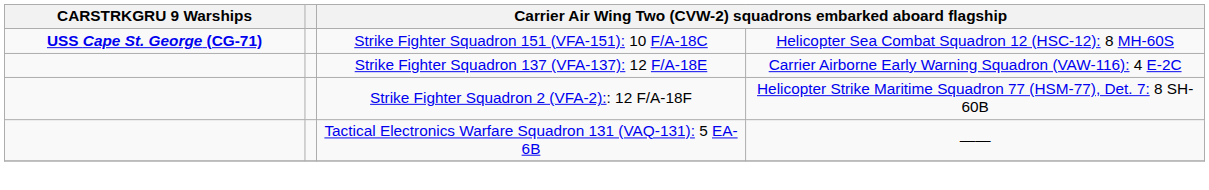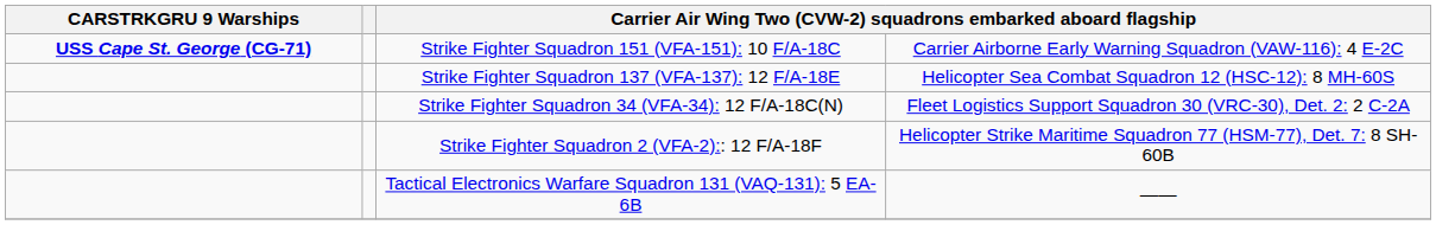 <table class="wikitable" style="text-align:center" width=99%>
 <tr>
 <th colspan="1" width="25%" align="center">CARSTRKGRU 9 Warships</th>
 <th colspan="1" width="1%" align="center"></th>
 <th colspan="2" align="center">Carrier Air Wing Two (CVW-2) squadrons embarked aboard flagship </th>
 </tr>
 <tr>
 <td><strong><a href='#'>USS <em>Cape St. George</em> (CG-71)</a></strong></td>
 <td></td>
 <td><a href='#'>Strike Fighter Squadron 151 (VFA-151):</a> 10 <a href='#'>F/A-18C</a></td>
+<td><a href='#'>Carrier Airborne Early Warning Squadron (VAW-116):</a> 4 <a href='#'>E-2C</a></td>
+</tr>
+<tr>
+<td></td>
+<td></td>
+<td><a href='#'>Strike Fighter Squadron 137 (VFA-137):</a> 12 <a href='#'>F/A-18E</a></td>
 <td><a href='#'>Helicopter Sea Combat Squadron 12 (HSC-12):</a> 8 <a href='#'>MH-60S</a></td>
 </tr>
 <tr>
 <td></td>
 <td></td>
-<td><a href='#'>Strike Fighter Squadron 137 (VFA-137):</a> 12 <a href='#'>F/A-18E</a></td>
-<td><a href='#'>Carrier Airborne Early Warning Squadron (VAW-116):</a> 4 <a href='#'>E-2C</a></td>
+<td><a href='#'>Strike Fighter Squadron 34 (VFA-34):</a> 12 F/A-18C(N)</td>
+<td><a href='#'>Fleet Logistics Support Squadron 30 (VRC-30), Det. 2:</a> 2 <a href='#'>C-2A</a></td>
 </tr>
 <tr>
 <td></td>
 <td></td>
 <td><a href='#'>Strike Fighter Squadron 2 (VFA-2):</a>: 12 F/A-18F</td>
 <td><a href='#'>Helicopter Strike Maritime Squadron 77 (HSM-77), Det. 7:</a> 8 SH-60B</td>
 </tr>
 <tr>
 <td></td>
 <td></td>
 <td><a href='#'>Tactical Electronics Warfare Squadron 131 (VAQ-131):</a> 5 <a href='#'>EA-6B</a></td>
 <td>——</td>
 </tr>
 <tr>
 </tr>
 </table>
